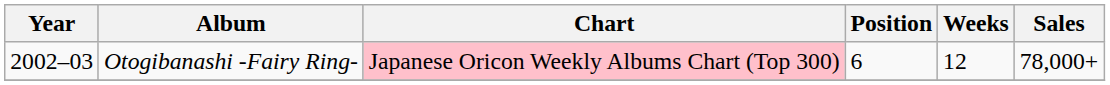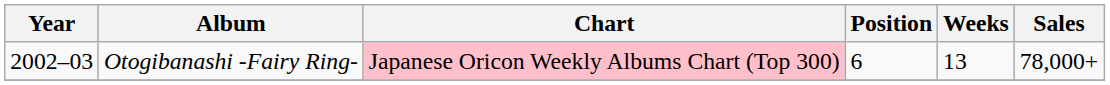 <table class="wikitable">
 <tr>
 <th>Year</th>
 <th>Album</th>
 <th>Chart</th>
 <th>Position</th>
 <th>Weeks</th>
 <th>Sales</th>
 </tr>
 <tr>
 <td>2002–03</td>
 <td><em>Otogibanashi -Fairy Ring-</em></td>
 <td style="background: pink;">Japanese Oricon Weekly Albums Chart (Top 300)</td>
 <td>6</td>
-<td>12</td>
+<td>13</td>
 <td>78,000+</td>
 </tr>
 <tr>
 </tr>
 </table>
